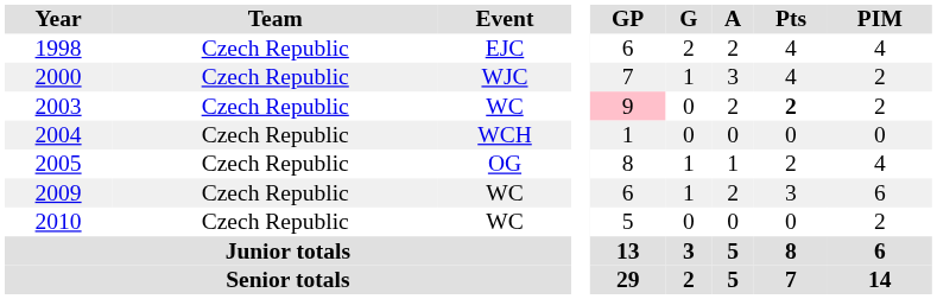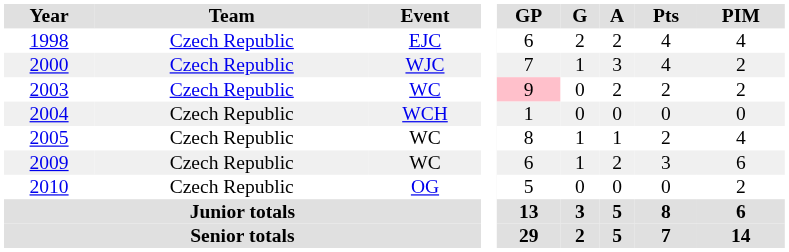 <table border="0" cellpadding="1" cellspacing="0" style="text-align:center; width:40em">
 <tr ALIGN="center" bgcolor="#e0e0e0">
 <th>Year</th>
 <th>Team</th>
 <th>Event</th>
 <th rowspan="99" bgcolor="#ffffff"> </th>
 <th>GP</th>
 <th>G</th>
 <th>A</th>
 <th>Pts</th>
 <th>PIM</th>
 </tr>
 <tr>
 <td><a href='#'>1998</a></td>
 <td><a href='#'>Czech Republic</a></td>
 <td><a href='#'>EJC</a></td>
 <td>6</td>
 <td>2</td>
 <td>2</td>
 <td>4</td>
 <td>4</td>
 </tr>
 <tr bgcolor="#f0f0f0">
 <td><a href='#'>2000</a></td>
 <td><a href='#'>Czech Republic</a></td>
 <td><a href='#'>WJC</a></td>
 <td>7</td>
 <td>1</td>
 <td>3</td>
 <td>4</td>
 <td>2</td>
 </tr>
 <tr>
 <td><a href='#'>2003</a></td>
 <td><a href='#'>Czech Republic</a></td>
 <td><a href='#'>WC</a></td>
 <td style="background: pink;">9</td>
 <td>0</td>
 <td>2</td>
-<td><strong>2</strong></td>
+<td>2</td>
 <td>2</td>
 </tr>
 <tr bgcolor="#f0f0f0">
 <td><a href='#'>2004</a></td>
 <td>Czech Republic</td>
 <td><a href='#'>WCH</a></td>
 <td>1</td>
 <td>0</td>
 <td>0</td>
 <td>0</td>
 <td>0</td>
 </tr>
 <tr>
 <td><a href='#'>2005</a></td>
 <td>Czech Republic</td>
-<td><a href='#'>OG</a></td>
+<td>WC</td>
 <td>8</td>
 <td>1</td>
 <td>1</td>
 <td>2</td>
 <td>4</td>
 </tr>
 <tr bgcolor="#f0f0f0">
 <td><a href='#'>2009</a></td>
 <td>Czech Republic</td>
 <td>WC</td>
 <td>6</td>
 <td>1</td>
 <td>2</td>
 <td>3</td>
 <td>6</td>
 </tr>
 <tr>
 <td><a href='#'>2010</a></td>
 <td>Czech Republic</td>
-<td>WC</td>
+<td><a href='#'>OG</a></td>
 <td>5</td>
 <td>0</td>
 <td>0</td>
 <td>0</td>
 <td>2</td>
 </tr>
 <tr bgcolor="#e0e0e0">
 <th colspan="3">Junior totals</th>
 <th>13</th>
 <th>3</th>
 <th>5</th>
 <th>8</th>
 <th>6</th>
 </tr>
 <tr bgcolor="#e0e0e0">
 <th colspan="3">Senior totals</th>
 <th>29</th>
 <th>2</th>
 <th>5</th>
 <th>7</th>
 <th>14</th>
 </tr>
 </table>
